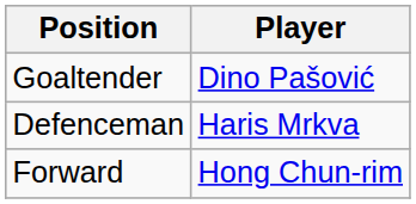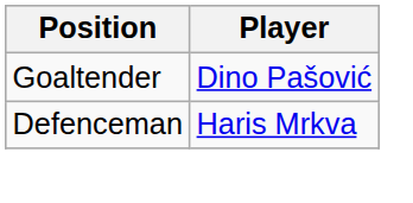 <table class="wikitable">
 <tr>
 <th>Position</th>
 <th>Player</th>
 </tr>
 <tr>
 <td>Goaltender</td>
 <td> <a href='#'>Dino Pašović</a></td>
 </tr>
 <tr>
 <td>Defenceman</td>
 <td> <a href='#'>Haris Mrkva</a></td>
 </tr>
-<tr>
-<td>Forward</td>
-<td> <a href='#'>Hong Chun-rim</a></td>
-</tr>
 </table>
